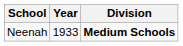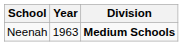 <table class="wikitable">
 <tr>
 <th>School</th>
 <th>Year</th>
 <th>Division</th>
 </tr>
 <tr>
 <td>Neenah</td>
-<td>1933</td>
+<td>1963</td>
 <td><strong>Medium Schools</strong></td>
 </tr>
 </table>
